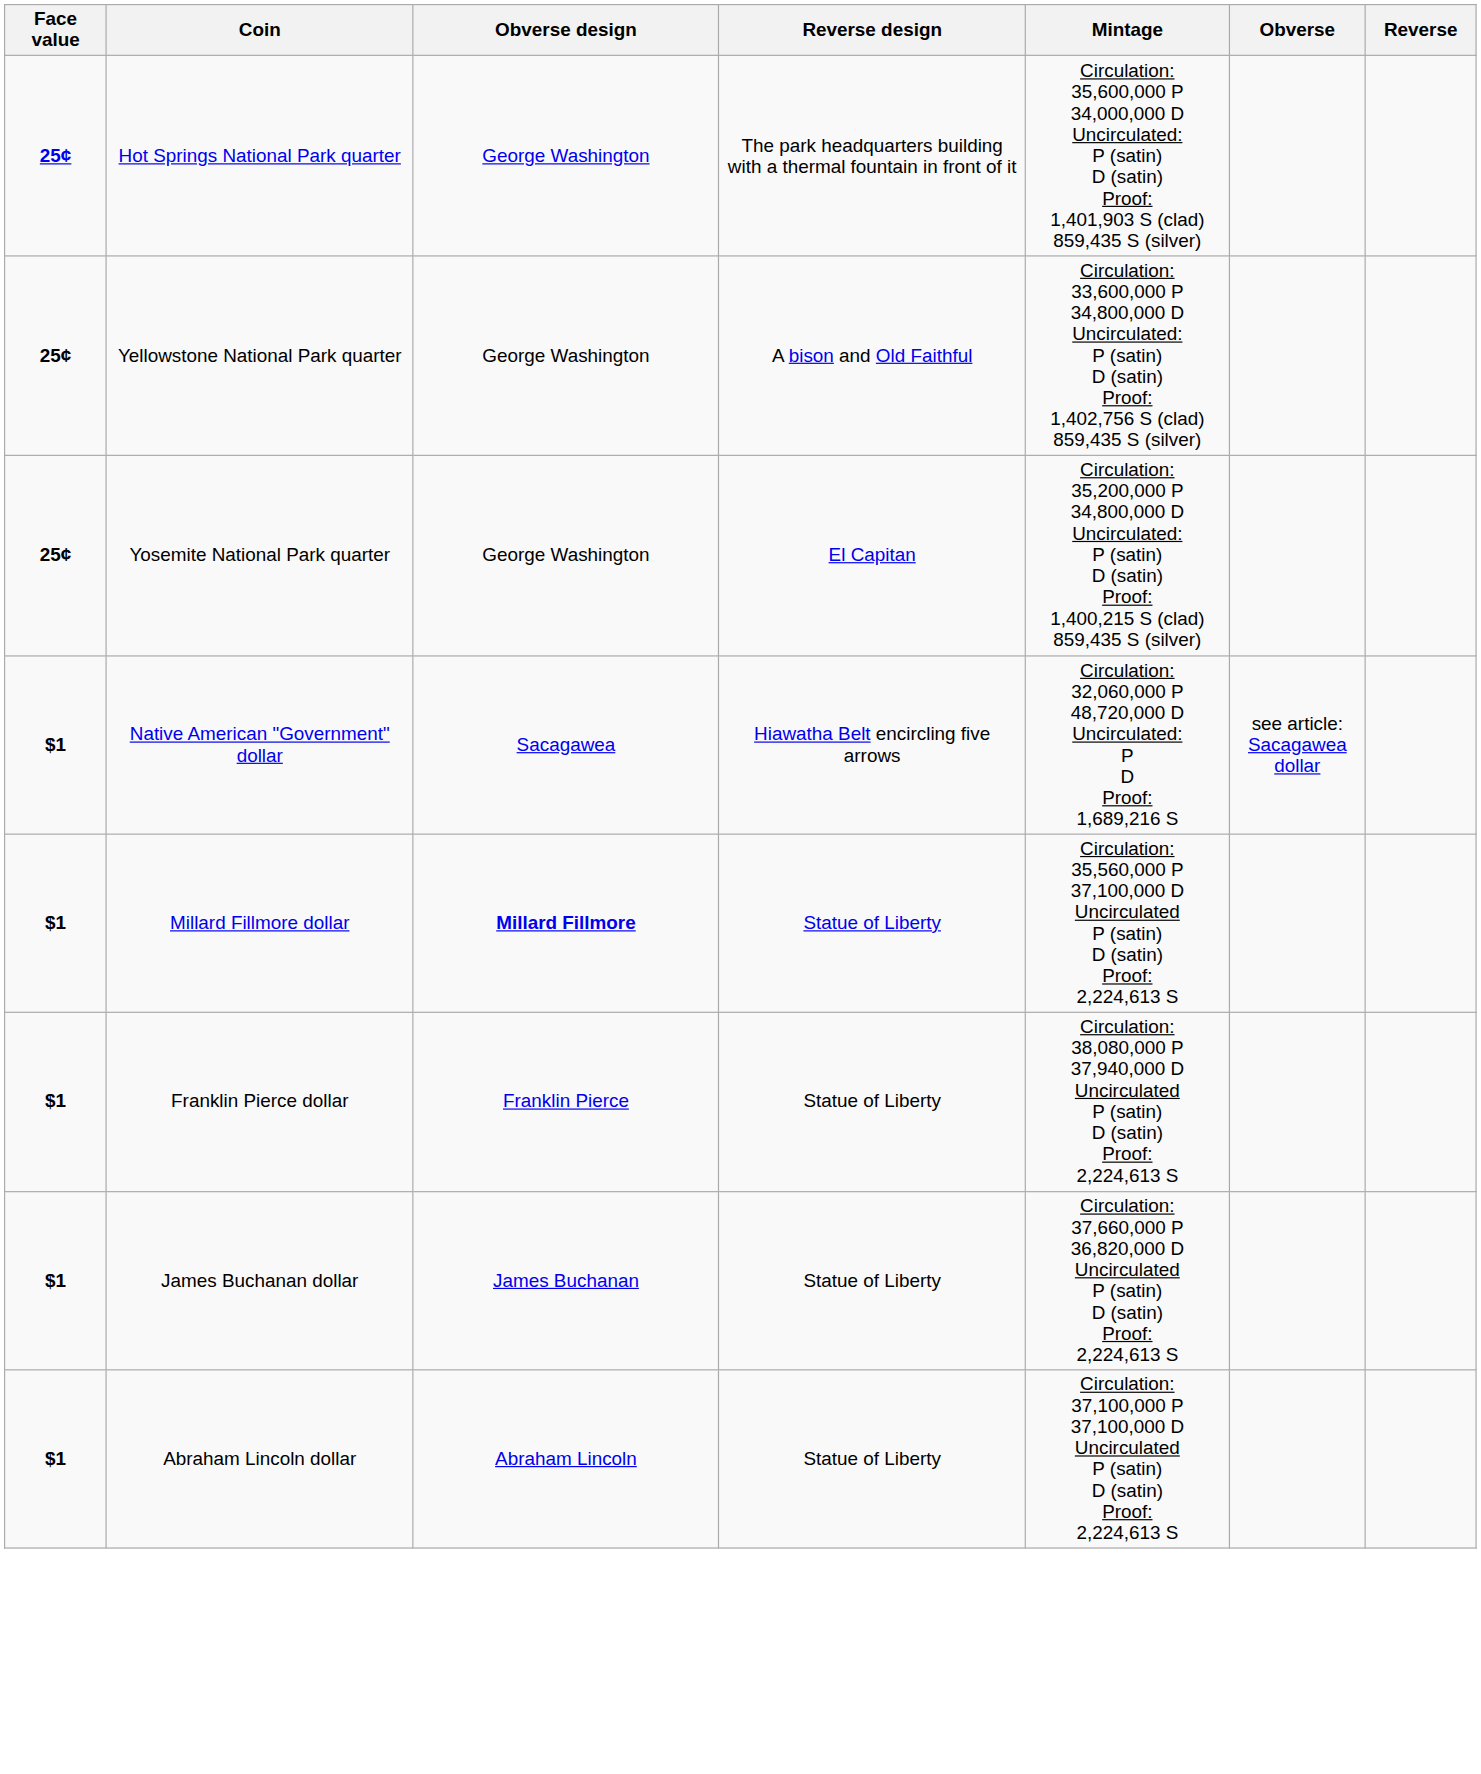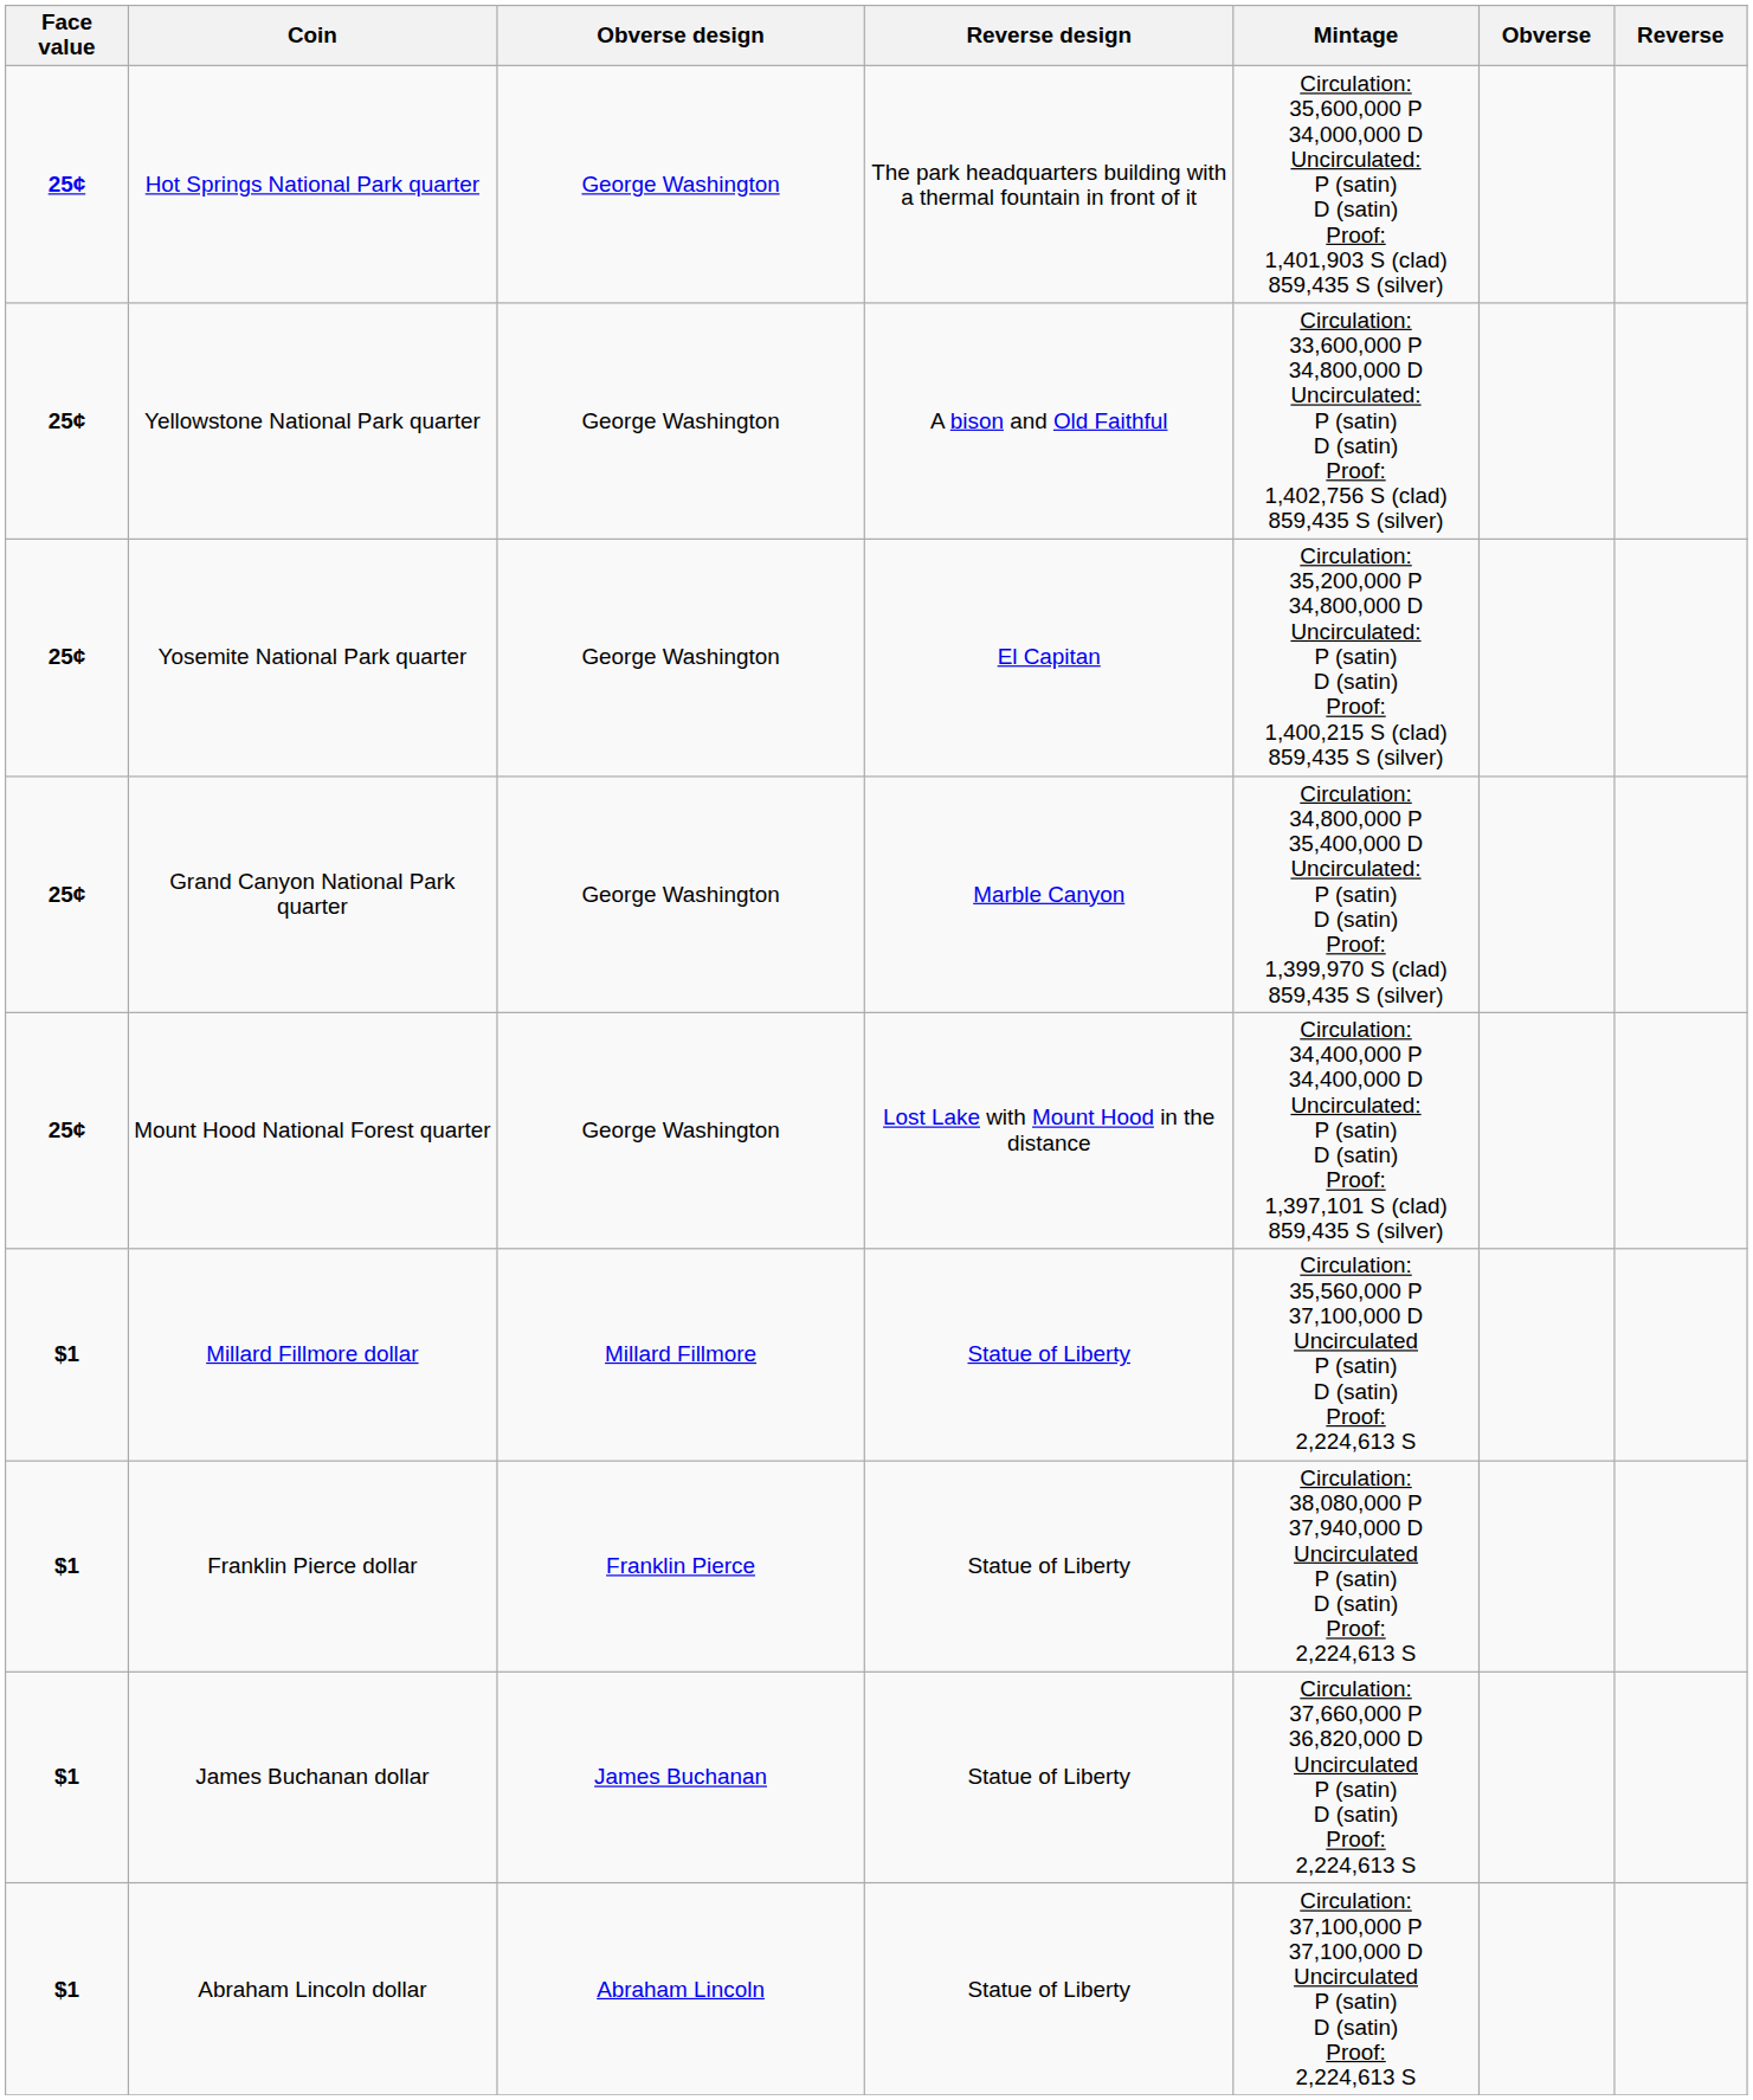 <table class="wikitable">
 <tr>
 <th width="5%">Face value</th>
 <th width="15%">Coin</th>
 <th width="15%">Obverse design</th>
 <th width="15%">Reverse design</th>
 <th width="10%">Mintage</th>
 <th width="5%">Obverse</th>
 <th width="5%">Reverse</th>
 </tr>
 <tr>
 <td align="center"><strong><a href='#'>25¢</a></strong></td>
 <td align="center"><a href='#'>Hot Springs National Park quarter</a></td>
 <td align="center"><a href='#'>George Washington</a></td>
 <td align="center">The park headquarters building with a thermal fountain in front of it</td>
 <td align="center"><u>Circulation:</u><br>35,600,000 P<br>34,000,000 D<br><u>Uncirculated:</u><br> P (satin)<br> D (satin)<br><u>Proof:</u><br>1,401,903 S (clad)<br>859,435 S (silver)</td>
 <td></td>
 <td></td>
 </tr>
 <tr>
 <td align="center"><strong>25¢</strong></td>
 <td align="center">Yellowstone National Park quarter</td>
 <td align="center">George Washington</td>
 <td align="center">A <a href='#'>bison</a> and <a href='#'>Old Faithful</a></td>
 <td align="center"><u>Circulation:</u><br>33,600,000 P<br>34,800,000 D<br><u>Uncirculated:</u><br> P (satin)<br> D (satin)<br><u>Proof:</u><br>1,402,756 S (clad)<br>859,435 S (silver)</td>
 <td></td>
 <td></td>
 </tr>
 <tr>
 <td align="center"><strong>25¢</strong></td>
 <td align="center">Yosemite National Park quarter</td>
 <td align="center">George Washington</td>
 <td align="center"><a href='#'>El Capitan</a></td>
 <td align="center"><u>Circulation:</u><br>35,200,000 P<br>34,800,000 D<br><u>Uncirculated:</u><br> P (satin)<br> D (satin)<br><u>Proof:</u><br>1,400,215 S (clad)<br>859,435 S (silver)</td>
 <td></td>
 <td></td>
 </tr>
 <tr>
-<td align="center"><strong>$1</strong></td>
-<td align="center"><a href='#'>Native American "Government" dollar</a></td>
-<td align="center"><a href='#'>Sacagawea</a></td>
-<td align="center"><a href='#'>Hiawatha Belt</a> encircling five arrows</td>
-<td align="center"><u>Circulation:</u><br>32,060,000 P<br>48,720,000 D<br><u>Uncirculated:</u><br> P<br> D<br><u>Proof:</u><br>1,689,216 S</td>
-<td align="center">see article: <a href='#'>Sacagawea dollar</a></td>
+<td align="center"><strong>25¢</strong></td>
+<td align="center">Grand Canyon National Park quarter</td>
+<td align="center">George Washington</td>
+<td align="center"><a href='#'>Marble Canyon</a></td>
+<td align="center"><u>Circulation:</u><br>34,800,000 P<br>35,400,000 D<br><u>Uncirculated:</u><br> P (satin)<br> D (satin)<br><u>Proof:</u><br>1,399,970 S (clad)<br>859,435 S (silver)</td>
+<td></td>
+<td></td>
+</tr>
+<tr>
+<td align="center"><strong>25¢</strong></td>
+<td align="center">Mount Hood National Forest quarter</td>
+<td align="center">George Washington</td>
+<td align="center"><a href='#'>Lost Lake</a> with <a href='#'>Mount Hood</a> in the distance</td>
+<td align="center"><u>Circulation:</u><br>34,400,000 P<br>34,400,000 D<br><u>Uncirculated:</u><br> P (satin)<br> D (satin)<br><u>Proof:</u><br>1,397,101 S (clad)<br>859,435 S (silver)</td>
+<td></td>
 <td></td>
 </tr>
 <tr>
 <td align="center"><strong>$1</strong></td>
 <td align="center"><a href='#'>Millard Fillmore dollar</a></td>
-<td align="center"><strong><a href='#'>Millard Fillmore</a></strong></td>
+<td align="center"><a href='#'>Millard Fillmore</a></td>
 <td align="center"><a href='#'>Statue of Liberty</a></td>
 <td align="center"><u>Circulation:</u><br>35,560,000  P<br>37,100,000  D<br><u>Uncirculated</u><br> P (satin)<br> D (satin)<br><u>Proof:</u><br>2,224,613 S</td>
 <td></td>
 <td></td>
 </tr>
 <tr>
 <td align="center"><strong>$1</strong></td>
 <td align="center">Franklin Pierce dollar</td>
 <td align="center"><a href='#'>Franklin Pierce</a></td>
 <td align="center">Statue of Liberty</td>
 <td align="center"><u>Circulation:</u><br>38,080,000 P<br>37,940,000 D<br><u>Uncirculated</u><br> P (satin)<br> D (satin)<br><u>Proof:</u><br>2,224,613 S</td>
 <td></td>
 <td></td>
 </tr>
 <tr>
 <td align="center"><strong>$1</strong></td>
 <td align="center">James Buchanan dollar</td>
 <td align="center"><a href='#'>James Buchanan</a></td>
 <td align="center">Statue of Liberty</td>
 <td align="center"><u>Circulation:</u><br>37,660,000 P<br>36,820,000 D<br><u>Uncirculated</u><br> P (satin)<br> D (satin)<br><u>Proof:</u><br>2,224,613 S</td>
 <td></td>
 <td></td>
 </tr>
 <tr>
 <td align="center"><strong>$1</strong></td>
 <td align="center">Abraham Lincoln dollar</td>
 <td align="center"><a href='#'>Abraham Lincoln</a></td>
 <td align="center">Statue of Liberty</td>
 <td align="center"><u>Circulation:</u><br>37,100,000 P<br>37,100,000 D<br><u>Uncirculated</u><br> P (satin)<br> D (satin)<br><u>Proof:</u><br>2,224,613 S</td>
 <td></td>
 <td></td>
 </tr>
 </table>
